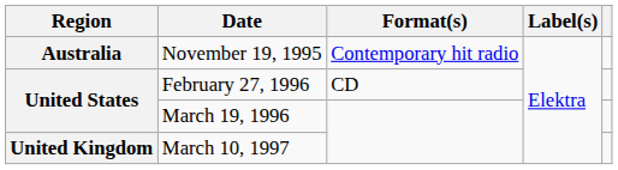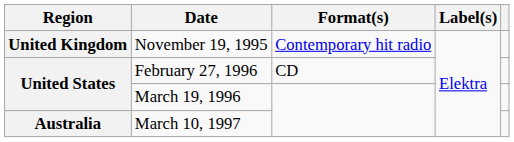 <table class="wikitable plainrowheaders">
 <tr>
 <th scope="col">Region</th>
 <th scope="col">Date</th>
 <th scope="col">Format(s)</th>
 <th scope="col">Label(s)</th>
 <th scope="col"></th>
 </tr>
 <tr>
-<th scope="row">Australia</th>
+<th scope="row">United Kingdom</th>
 <td>November 19, 1995</td>
 <td><a href='#'>Contemporary hit radio</a></td>
 <td rowspan="4"><a href='#'>Elektra</a></td>
 <td align="center"></td>
 </tr>
 <tr>
 <th scope="row" rowspan="2">United States</th>
 <td>February 27, 1996</td>
 <td>CD</td>
 <td align="center"></td>
 </tr>
 <tr>
 <td>March 19, 1996</td>
 <td rowspan="2"></td>
 <td align="center"></td>
 </tr>
 <tr>
-<th scope="row">United Kingdom</th>
+<th scope="row">Australia</th>
 <td>March 10, 1997</td>
 <td align="center"></td>
 </tr>
 </table>
